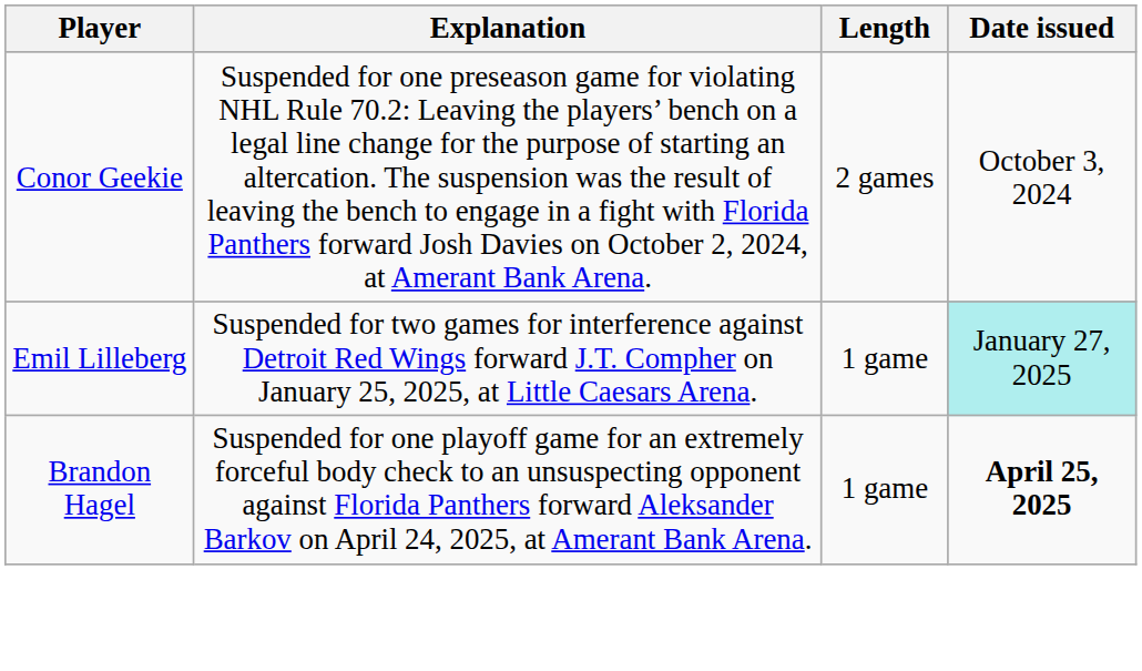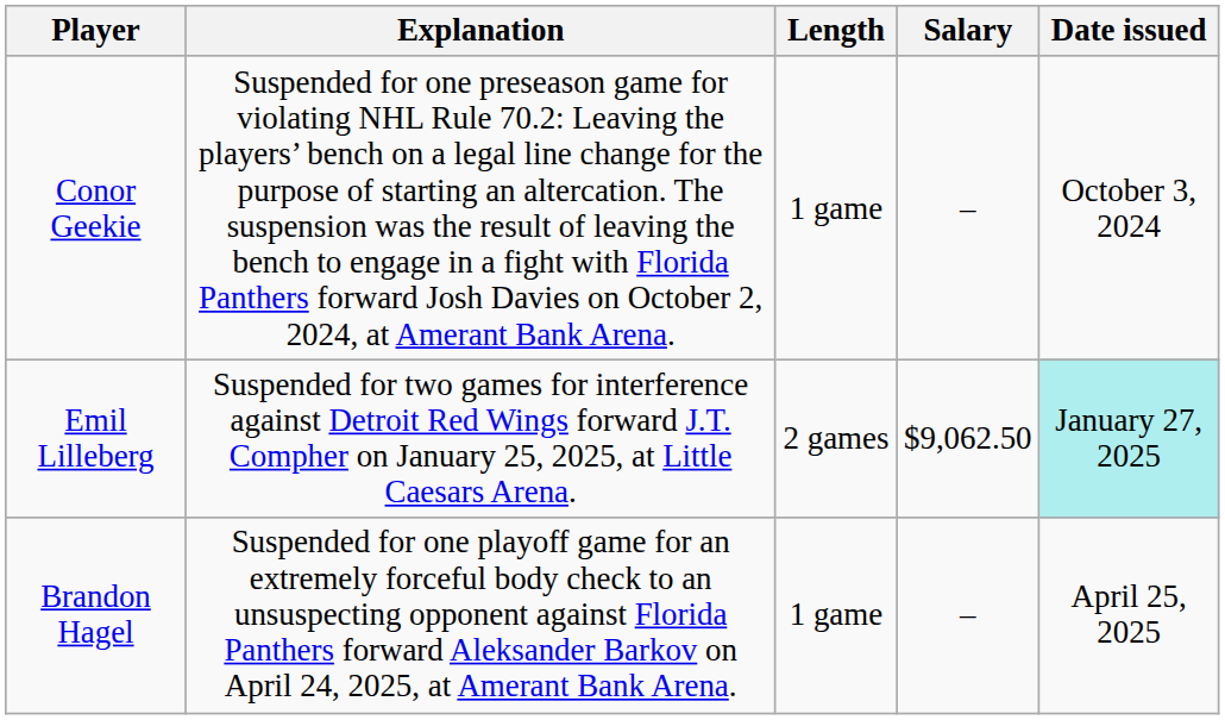 <table class="wikitable" style="text-align:center;">
 <tr>
 <th style="width:15%;">Player</th>
 <th style="width:50%;">Explanation</th>
 <th style="width:10%;">Length</th>
+<th style="width:10%;">Salary</th>
 <th style="width:15%;">Date issued</th>
 </tr>
 <tr>
 <td><a href='#'>Conor Geekie</a></td>
 <td>Suspended for one preseason game for violating NHL Rule 70.2: Leaving the players’ bench on a legal line change for the purpose of starting an altercation. The suspension was the result of leaving the bench to engage in a fight with <a href='#'>Florida Panthers</a> forward Josh Davies on October 2, 2024, at <a href='#'>Amerant Bank Arena</a>.</td>
-<td>2 games</td>
+<td>1 game</td>
+<td>–</td>
 <td>October 3, 2024</td>
 </tr>
 <tr>
 <td><a href='#'>Emil Lilleberg</a></td>
 <td>Suspended for two games for interference against <a href='#'>Detroit Red Wings</a> forward <a href='#'>J.T. Compher</a> on January 25, 2025, at <a href='#'>Little Caesars Arena</a>.</td>
-<td>1 game</td>
+<td>2 games</td>
+<td>$9,062.50</td>
 <td style="background: paleturquoise;">January 27, 2025</td>
 </tr>
 <tr>
 <td><a href='#'>Brandon Hagel</a></td>
 <td>Suspended for one playoff game for an extremely forceful body check to an unsuspecting opponent against <a href='#'>Florida Panthers</a> forward <a href='#'>Aleksander Barkov</a> on April 24, 2025, at <a href='#'>Amerant Bank Arena</a>.</td>
 <td>1 game</td>
-<td><strong>April 25, 2025</strong></td>
+<td>–</td>
+<td>April 25, 2025</td>
 </tr>
 </table>
